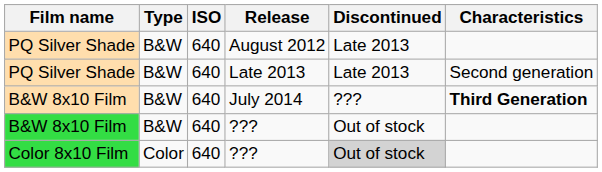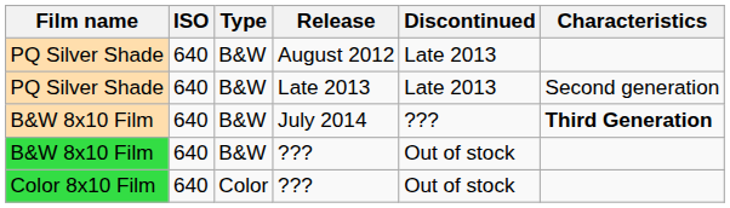 <table class="wikitable sortable mw-collapsible">
 <tr>
 <th>Film name</th>
+<th>ISO</th>
 <th>Type</th>
-<th>ISO</th>
 <th>Release</th>
 <th>Discontinued</th>
 <th>Characteristics</th>
 </tr>
 <tr>
 <td style="background:#ffdead">PQ Silver Shade</td>
+<td>640</td>
 <td>B&W</td>
-<td>640</td>
 <td>August 2012</td>
 <td>Late 2013</td>
 <td></td>
 </tr>
 <tr>
 <td style="background:#ffdead">PQ Silver Shade</td>
+<td>640</td>
 <td>B&W</td>
-<td>640</td>
 <td>Late 2013</td>
 <td>Late 2013</td>
 <td>Second generation</td>
 </tr>
 <tr>
 <td style="background:#ffdead">B&W 8x10 Film</td>
+<td>640</td>
 <td>B&W</td>
-<td>640</td>
 <td>July 2014</td>
 <td>???</td>
 <td><strong>Third Generation</strong></td>
 </tr>
 <tr>
 <td style="background:#3d4;">B&W 8x10 Film</td>
+<td>640</td>
 <td>B&W</td>
-<td>640</td>
 <td>???</td>
 <td>Out of stock</td>
 <td></td>
 </tr>
 <tr>
 <td style="background:#3d4;">Color 8x10 Film</td>
+<td>640</td>
 <td>Color</td>
-<td>640</td>
 <td>???</td>
-<td style="background: lightgrey;">Out of stock</td>
+<td>Out of stock</td>
 <td></td>
 </tr>
 </table>
